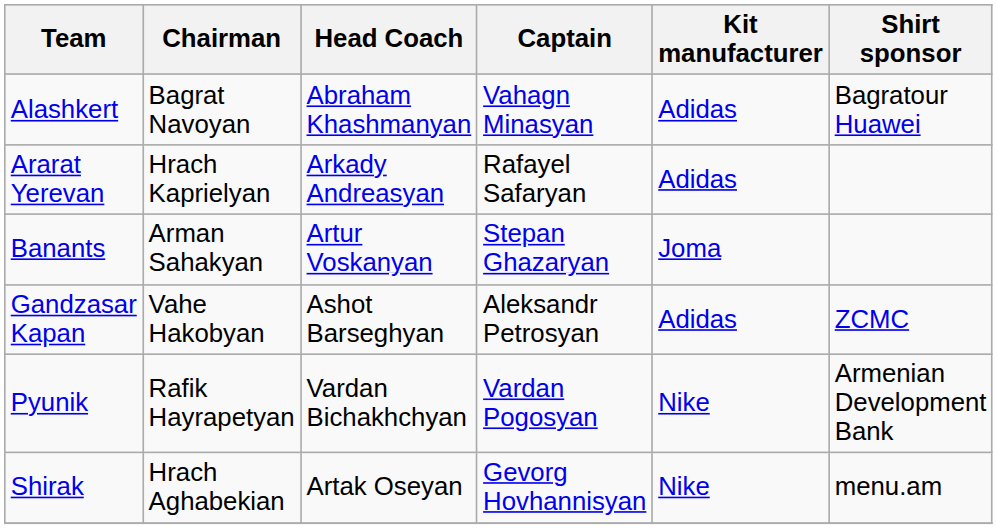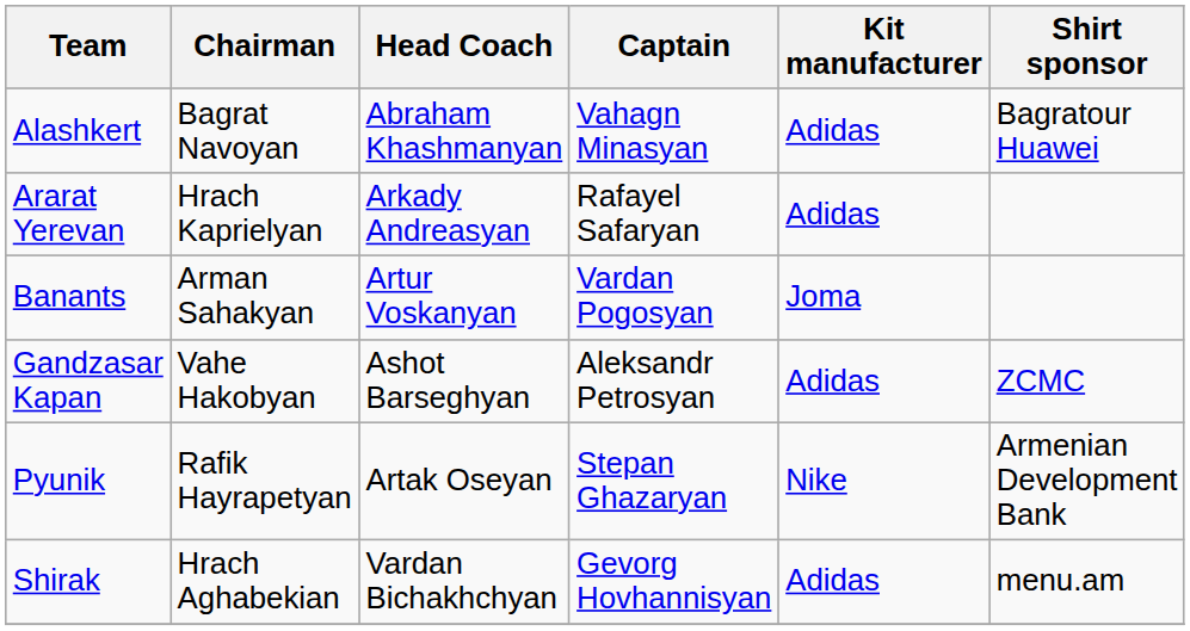 <table class="wikitable sortable" style="text-align: left;">
 <tr>
 <th>Team</th>
 <th>Chairman</th>
 <th>Head Coach</th>
 <th>Captain</th>
 <th>Kit manufacturer</th>
 <th>Shirt sponsor</th>
 </tr>
 <tr>
 <td><a href='#'>Alashkert</a></td>
 <td> Bagrat Navoyan</td>
 <td> <a href='#'>Abraham Khashmanyan</a></td>
 <td> <a href='#'>Vahagn Minasyan</a></td>
 <td><a href='#'>Adidas</a></td>
 <td>Bagratour<br> <a href='#'>Huawei</a></td>
 </tr>
 <tr>
 <td><a href='#'>Ararat Yerevan</a></td>
 <td> Hrach Kaprielyan</td>
 <td> <a href='#'>Arkady Andreasyan</a></td>
 <td> Rafayel Safaryan</td>
 <td><a href='#'>Adidas</a></td>
 <td></td>
 </tr>
 <tr>
 <td><a href='#'>Banants</a></td>
 <td> Arman Sahakyan</td>
 <td> <a href='#'>Artur Voskanyan</a></td>
-<td> <a href='#'>Stepan Ghazaryan</a></td>
+<td> <a href='#'>Vardan Pogosyan</a></td>
 <td><a href='#'>Joma</a></td>
 <td></td>
 </tr>
 <tr>
 <td><a href='#'>Gandzasar Kapan</a></td>
 <td> Vahe Hakobyan</td>
 <td> Ashot Barseghyan</td>
 <td> Aleksandr Petrosyan</td>
 <td><a href='#'>Adidas</a></td>
 <td><a href='#'>ZCMC</a></td>
 </tr>
 <tr>
 <td><a href='#'>Pyunik</a></td>
 <td> Rafik Hayrapetyan</td>
-<td> Vardan Bichakhchyan</td>
-<td> <a href='#'>Vardan Pogosyan</a></td>
+<td> Artak Oseyan</td>
+<td> <a href='#'>Stepan Ghazaryan</a></td>
 <td><a href='#'>Nike</a></td>
 <td>Armenian Development Bank</td>
 </tr>
 <tr>
 <td><a href='#'>Shirak</a></td>
 <td> Hrach Aghabekian</td>
-<td> Artak Oseyan</td>
+<td> Vardan Bichakhchyan</td>
 <td> <a href='#'>Gevorg Hovhannisyan</a></td>
-<td><a href='#'>Nike</a></td>
+<td><a href='#'>Adidas</a></td>
 <td>menu.am</td>
 </tr>
 <tr>
 </tr>
 </table>
